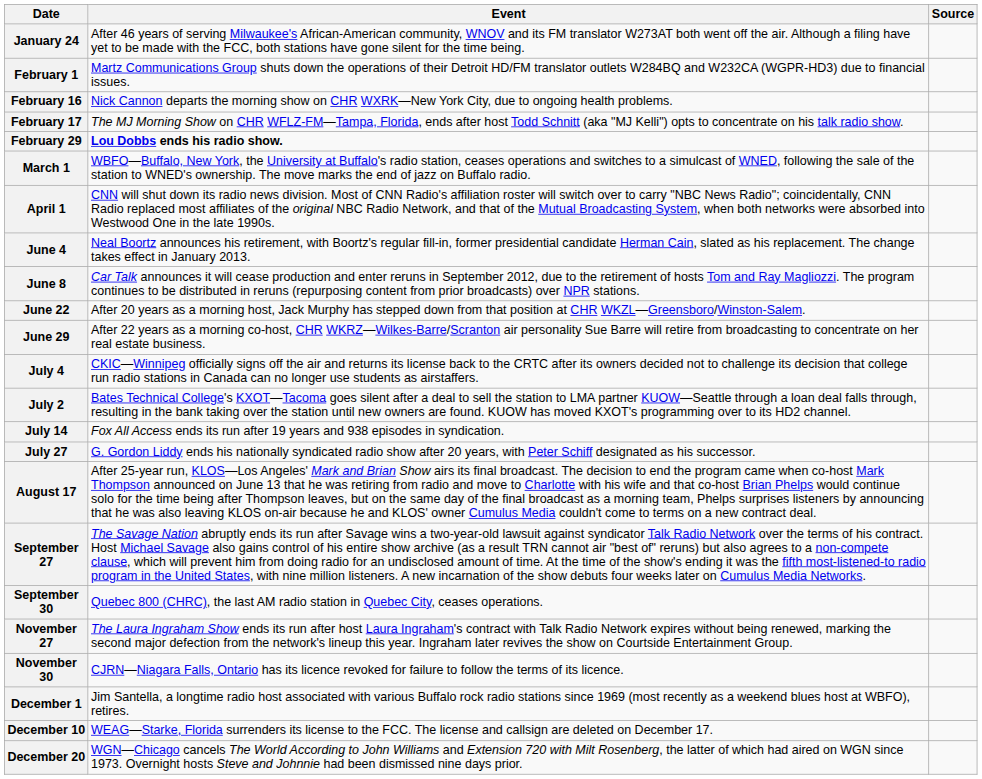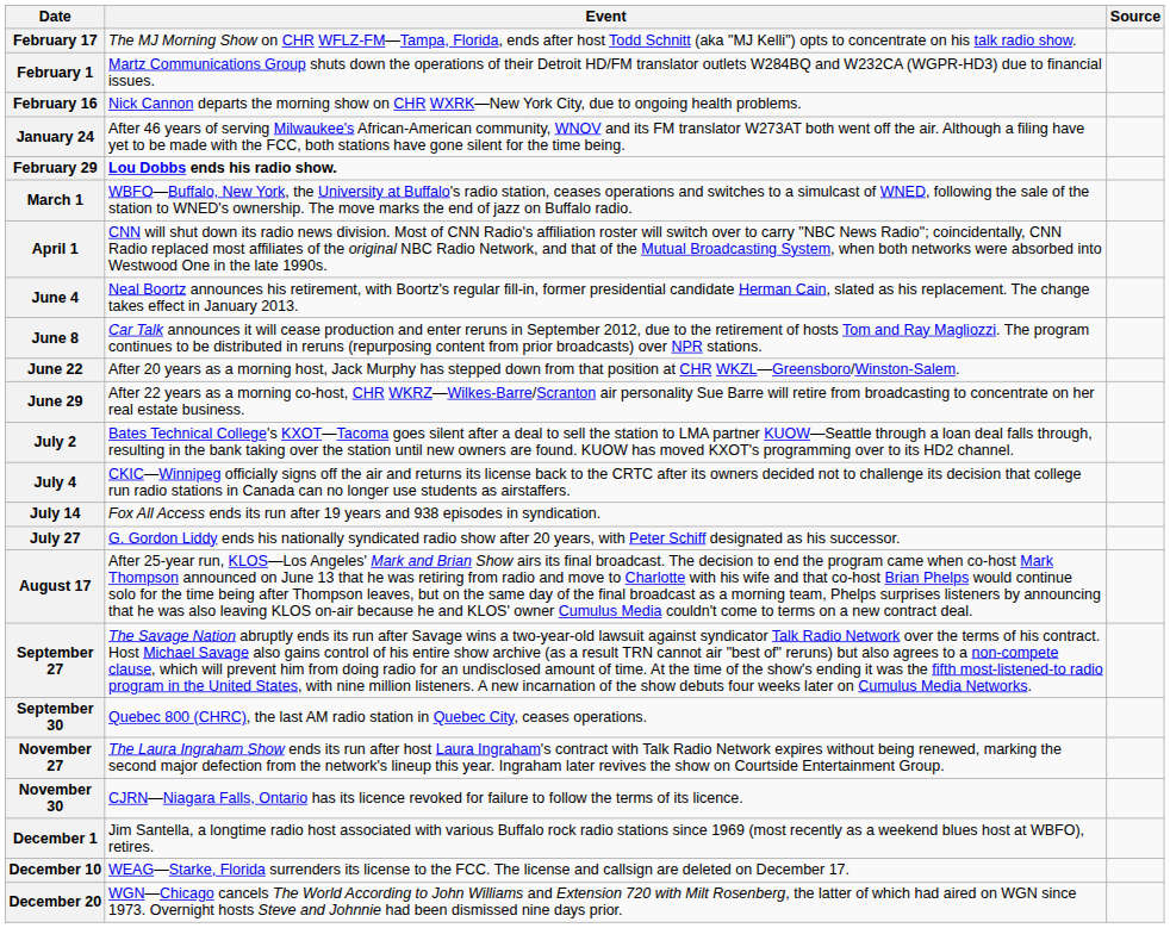 <table class="wikitable">
 <tr>
 <th width=100>Date</th>
 <th>Event</th>
 <th>Source</th>
 </tr>
 <tr>
-<th>January 24</th>
-<td>After 46 years of serving <a href='#'>Milwaukee's</a> African-American community, <a href='#'>WNOV</a> and its FM translator W273AT both went off the air. Although a filing have yet to be made with the FCC, both stations have gone silent for the time being.</td>
+<th>February 17</th>
+<td><em>The MJ Morning Show</em> on <a href='#'>CHR</a> <a href='#'>WFLZ-FM</a>—<a href='#'>Tampa, Florida</a>, ends after host <a href='#'>Todd Schnitt</a> (aka "MJ Kelli") opts to concentrate on his <a href='#'>talk radio show</a>.</td>
 <td></td>
 </tr>
 <tr>
 <th>February 1</th>
 <td><a href='#'>Martz Communications Group</a> shuts down the operations of their Detroit HD/FM translator outlets W284BQ and W232CA (WGPR-HD3) due to financial issues.</td>
 <td></td>
 </tr>
 <tr>
 <th>February 16</th>
 <td><a href='#'>Nick Cannon</a> departs the morning show on <a href='#'>CHR</a> <a href='#'>WXRK</a>—New York City, due to ongoing health problems.</td>
 <td></td>
 </tr>
 <tr>
-<th>February 17</th>
-<td><em>The MJ Morning Show</em> on <a href='#'>CHR</a> <a href='#'>WFLZ-FM</a>—<a href='#'>Tampa, Florida</a>, ends after host <a href='#'>Todd Schnitt</a> (aka "MJ Kelli") opts to concentrate on his <a href='#'>talk radio show</a>.</td>
+<th>January 24</th>
+<td>After 46 years of serving <a href='#'>Milwaukee's</a> African-American community, <a href='#'>WNOV</a> and its FM translator W273AT both went off the air. Although a filing have yet to be made with the FCC, both stations have gone silent for the time being.</td>
 <td></td>
 </tr>
 <tr>
 <th>February 29</th>
 <td><strong><a href='#'>Lou Dobbs</a> ends his radio show.</strong></td>
 <td></td>
 </tr>
 <tr>
 <th>March 1</th>
 <td><a href='#'>WBFO</a>—<a href='#'>Buffalo, New York</a>, the <a href='#'>University at Buffalo</a>'s radio station, ceases operations and switches to a simulcast of <a href='#'>WNED</a>, following the sale of the station to WNED's ownership. The move marks the end of jazz on Buffalo radio.</td>
 <td></td>
 </tr>
 <tr>
 <th>April 1</th>
 <td><a href='#'>CNN</a> will shut down its radio news division. Most of CNN Radio's affiliation roster will switch over to carry "NBC News Radio"; coincidentally, CNN Radio replaced most affiliates of the <em>original</em> NBC Radio Network, and that of the <a href='#'>Mutual Broadcasting System</a>, when both networks were absorbed into Westwood One in the late 1990s.</td>
 <td></td>
 </tr>
 <tr>
 <th>June 4</th>
 <td><a href='#'>Neal Boortz</a> announces his retirement, with Boortz's regular fill-in, former presidential candidate <a href='#'>Herman Cain</a>, slated as his replacement. The change takes effect in January 2013.</td>
 <td></td>
 </tr>
 <tr>
 <th>June 8</th>
 <td><em><a href='#'>Car Talk</a></em> announces it will cease production and enter reruns in September 2012, due to the retirement of hosts <a href='#'>Tom and Ray Magliozzi</a>. The program continues to be distributed in reruns (repurposing content from prior broadcasts) over <a href='#'>NPR</a> stations.</td>
 <td></td>
 </tr>
 <tr>
 <th>June 22</th>
 <td>After 20 years as a morning host, Jack Murphy has stepped down from that position at <a href='#'>CHR</a> <a href='#'>WKZL</a>—<a href='#'>Greensboro</a>/<a href='#'>Winston-Salem</a>.</td>
 <td></td>
 </tr>
 <tr>
 <th>June 29</th>
 <td>After 22 years as a morning co-host, <a href='#'>CHR</a> <a href='#'>WKRZ</a>—<a href='#'>Wilkes-Barre</a>/<a href='#'>Scranton</a> air personality Sue Barre will retire from broadcasting to concentrate on her real estate business.</td>
 <td></td>
 </tr>
 <tr>
-<th>July 4</th>
-<td><a href='#'>CKIC</a>—<a href='#'>Winnipeg</a> officially signs off the air and returns its license back to the CRTC after its owners decided not to challenge its decision that college run radio stations in Canada can no longer use students as airstaffers.</td>
+<th>July 2</th>
+<td><a href='#'>Bates Technical College</a>'s <a href='#'>KXOT</a>—<a href='#'>Tacoma</a> goes silent after a deal to sell the station to LMA partner <a href='#'>KUOW</a>—Seattle through a loan deal falls through, resulting in the bank taking over the station until new owners are found. KUOW has moved KXOT's programming over to its HD2 channel.</td>
 <td></td>
 </tr>
 <tr>
-<th>July 2</th>
-<td><a href='#'>Bates Technical College</a>'s <a href='#'>KXOT</a>—<a href='#'>Tacoma</a> goes silent after a deal to sell the station to LMA partner <a href='#'>KUOW</a>—Seattle through a loan deal falls through, resulting in the bank taking over the station until new owners are found. KUOW has moved KXOT's programming over to its HD2 channel.</td>
+<th>July 4</th>
+<td><a href='#'>CKIC</a>—<a href='#'>Winnipeg</a> officially signs off the air and returns its license back to the CRTC after its owners decided not to challenge its decision that college run radio stations in Canada can no longer use students as airstaffers.</td>
 <td></td>
 </tr>
 <tr>
 <th>July 14</th>
 <td><em>Fox All Access</em> ends its run after 19 years and 938 episodes in syndication.</td>
 <td></td>
 </tr>
 <tr>
 <th>July 27</th>
 <td><a href='#'>G. Gordon Liddy</a> ends his nationally syndicated radio show after 20 years, with <a href='#'>Peter Schiff</a> designated as his successor.</td>
 <td></td>
 </tr>
 <tr>
 <th>August 17</th>
 <td>After 25-year run, <a href='#'>KLOS</a>—Los Angeles' <em><a href='#'>Mark and Brian</a> Show</em> airs its final broadcast. The decision to end the program came when co-host <a href='#'>Mark Thompson</a> announced on June 13 that he was retiring from radio and move to <a href='#'>Charlotte</a> with his wife and that co-host <a href='#'>Brian Phelps</a> would continue solo for the time being after Thompson leaves,  but on the same day of the final broadcast as a morning team, Phelps surprises listeners by announcing that he was also leaving KLOS on-air because he and KLOS' owner <a href='#'>Cumulus Media</a> couldn't come to terms on a new contract deal.</td>
 <td></td>
 </tr>
 <tr>
 <th>September 27</th>
 <td><em><a href='#'>The Savage Nation</a></em> abruptly ends its run after Savage wins a two-year-old lawsuit against syndicator <a href='#'>Talk Radio Network</a> over the terms of his contract. Host <a href='#'>Michael Savage</a> also gains control of his entire show archive (as a result TRN cannot air "best of" reruns) but also agrees to a <a href='#'>non-compete clause</a>, which will prevent him from doing radio for an undisclosed amount of time. At the time of the show's ending it was the <a href='#'>fifth most-listened-to radio program in the United States</a>, with nine million listeners. A new incarnation of the show debuts four weeks later on <a href='#'>Cumulus Media Networks</a>.</td>
 <td></td>
 </tr>
 <tr>
 <th>September 30</th>
 <td><a href='#'>Quebec 800 (CHRC)</a>, the last AM radio station in <a href='#'>Quebec City</a>, ceases operations.</td>
 <td></td>
 </tr>
 <tr>
 <th>November 27</th>
 <td><em><a href='#'>The Laura Ingraham Show</a></em> ends its run after host <a href='#'>Laura Ingraham</a>'s contract with Talk Radio Network expires without being renewed, marking the second major defection from the network's lineup this year. Ingraham later revives the show on Courtside Entertainment Group.</td>
 <td></td>
 </tr>
 <tr>
 <th>November 30</th>
 <td><a href='#'>CJRN</a>—<a href='#'>Niagara Falls, Ontario</a> has its licence revoked for failure to follow the terms of its licence.</td>
 <td></td>
 </tr>
 <tr>
 <th>December 1</th>
 <td>Jim Santella, a longtime radio host associated with various Buffalo rock radio stations since 1969 (most recently as a weekend blues host at WBFO), retires.</td>
 <td></td>
 </tr>
 <tr>
 <th>December 10</th>
 <td><a href='#'>WEAG</a>—<a href='#'>Starke, Florida</a> surrenders its license to the FCC. The license and callsign are deleted on December 17.</td>
 <td></td>
 </tr>
 <tr>
 <th>December 20</th>
 <td><a href='#'>WGN</a>—<a href='#'>Chicago</a> cancels <em>The World According to John Williams</em> and <em>Extension 720 with Milt Rosenberg</em>, the latter of which had aired on WGN since 1973. Overnight hosts <em>Steve and Johnnie</em> had been dismissed nine days prior.</td>
 <td></td>
 </tr>
 </table>
